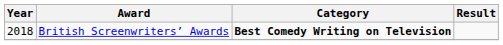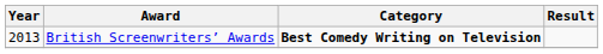 <table class="wikitable" style="text-align: center;">
 <tr>
 <th>Year</th>
 <th>Award</th>
 <th>Category</th>
 <th>Result</th>
 </tr>
 <tr>
-<td rowspan="1">2018</td>
+<td rowspan="1">2013</td>
 <td><a href='#'>British Screenwriters’ Awards</a></td>
 <td><strong>Best Comedy Writing on Television</strong></td>
 <td></td>
 </tr>
 <tr>
 </tr>
 </table>
